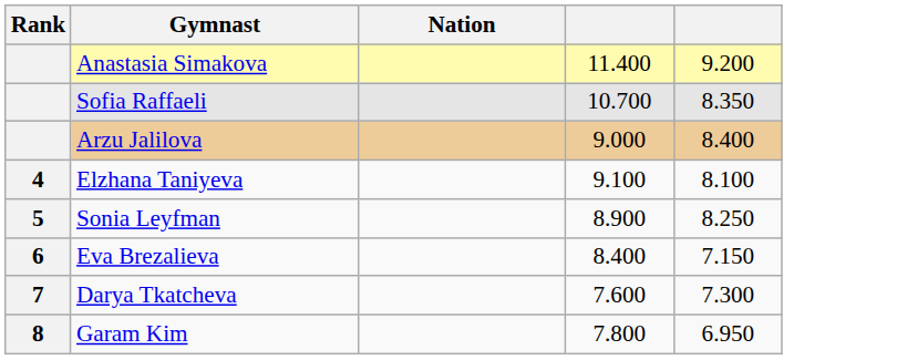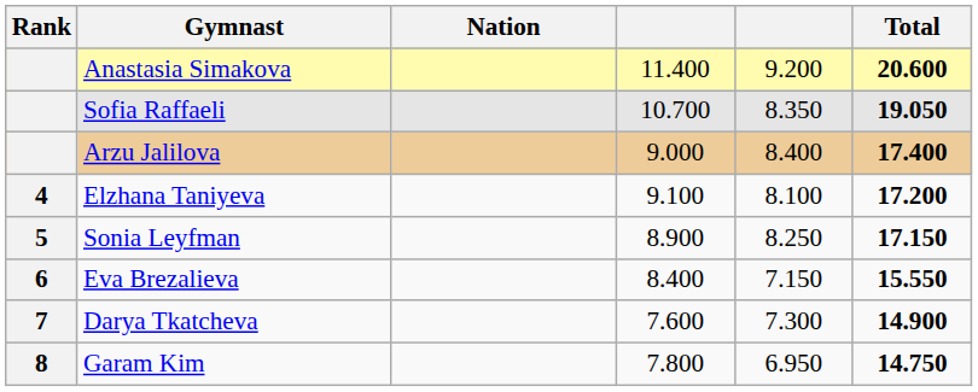 <table class="wikitable sortable" style="text-align:center; font-size:90%">
 <tr>
 <th scope="col" style="width:20px;">Rank</th>
 <th scope="col" style="width:170px;">Gymnast</th>
 <th scope="col" style="width:120px;">Nation</th>
 <th scope="col" style="width:60px;"></th>
 <th scope="col" style="width:60px;"></th>
+<th scope="col" style="width:60px;">Total</th>
 </tr>
 <tr bgcolor="fffcaf">
 <th scope="row"></th>
 <td align="left"><a href='#'>Anastasia Simakova</a></td>
 <td style="text-align:left;"></td>
 <td>11.400</td>
 <td>9.200</td>
+<td><strong>20.600</strong></td>
 </tr>
 <tr bgcolor="e5e5e5">
 <th scope="row"></th>
 <td align="left"><a href='#'>Sofia Raffaeli</a></td>
 <td style="text-align:left;"></td>
 <td>10.700</td>
 <td>8.350</td>
+<td><strong>19.050</strong></td>
 </tr>
 <tr bgcolor="eecc99">
 <th scope="row"></th>
 <td align="left"><a href='#'>Arzu Jalilova</a></td>
 <td style="text-align:left;"></td>
 <td>9.000</td>
 <td>8.400</td>
+<td><strong>17.400</strong></td>
 </tr>
 <tr>
 <th scope="row">4</th>
 <td align="left"><a href='#'>Elzhana Taniyeva</a></td>
 <td style="text-align:left;"></td>
 <td>9.100</td>
 <td>8.100</td>
+<td><strong>17.200</strong></td>
 </tr>
 <tr>
 <th scope="row">5</th>
 <td align="left"><a href='#'>Sonia Leyfman</a></td>
 <td style="text-align:left;"></td>
 <td>8.900</td>
 <td>8.250</td>
+<td><strong>17.150</strong></td>
 </tr>
 <tr>
 <th scope="row">6</th>
 <td align="left"><a href='#'>Eva Brezalieva</a></td>
 <td style="text-align:left;"></td>
 <td>8.400</td>
 <td>7.150</td>
+<td><strong>15.550</strong></td>
 </tr>
 <tr>
 <th scope="row">7</th>
 <td align="left"><a href='#'>Darya Tkatcheva</a></td>
 <td style="text-align:left;"></td>
 <td>7.600</td>
 <td>7.300</td>
+<td><strong>14.900</strong></td>
 </tr>
 <tr>
 <th scope="row">8</th>
 <td align="left"><a href='#'>Garam Kim</a></td>
 <td style="text-align:left;"></td>
 <td>7.800</td>
 <td>6.950</td>
+<td><strong>14.750</strong></td>
 </tr>
 </table>
